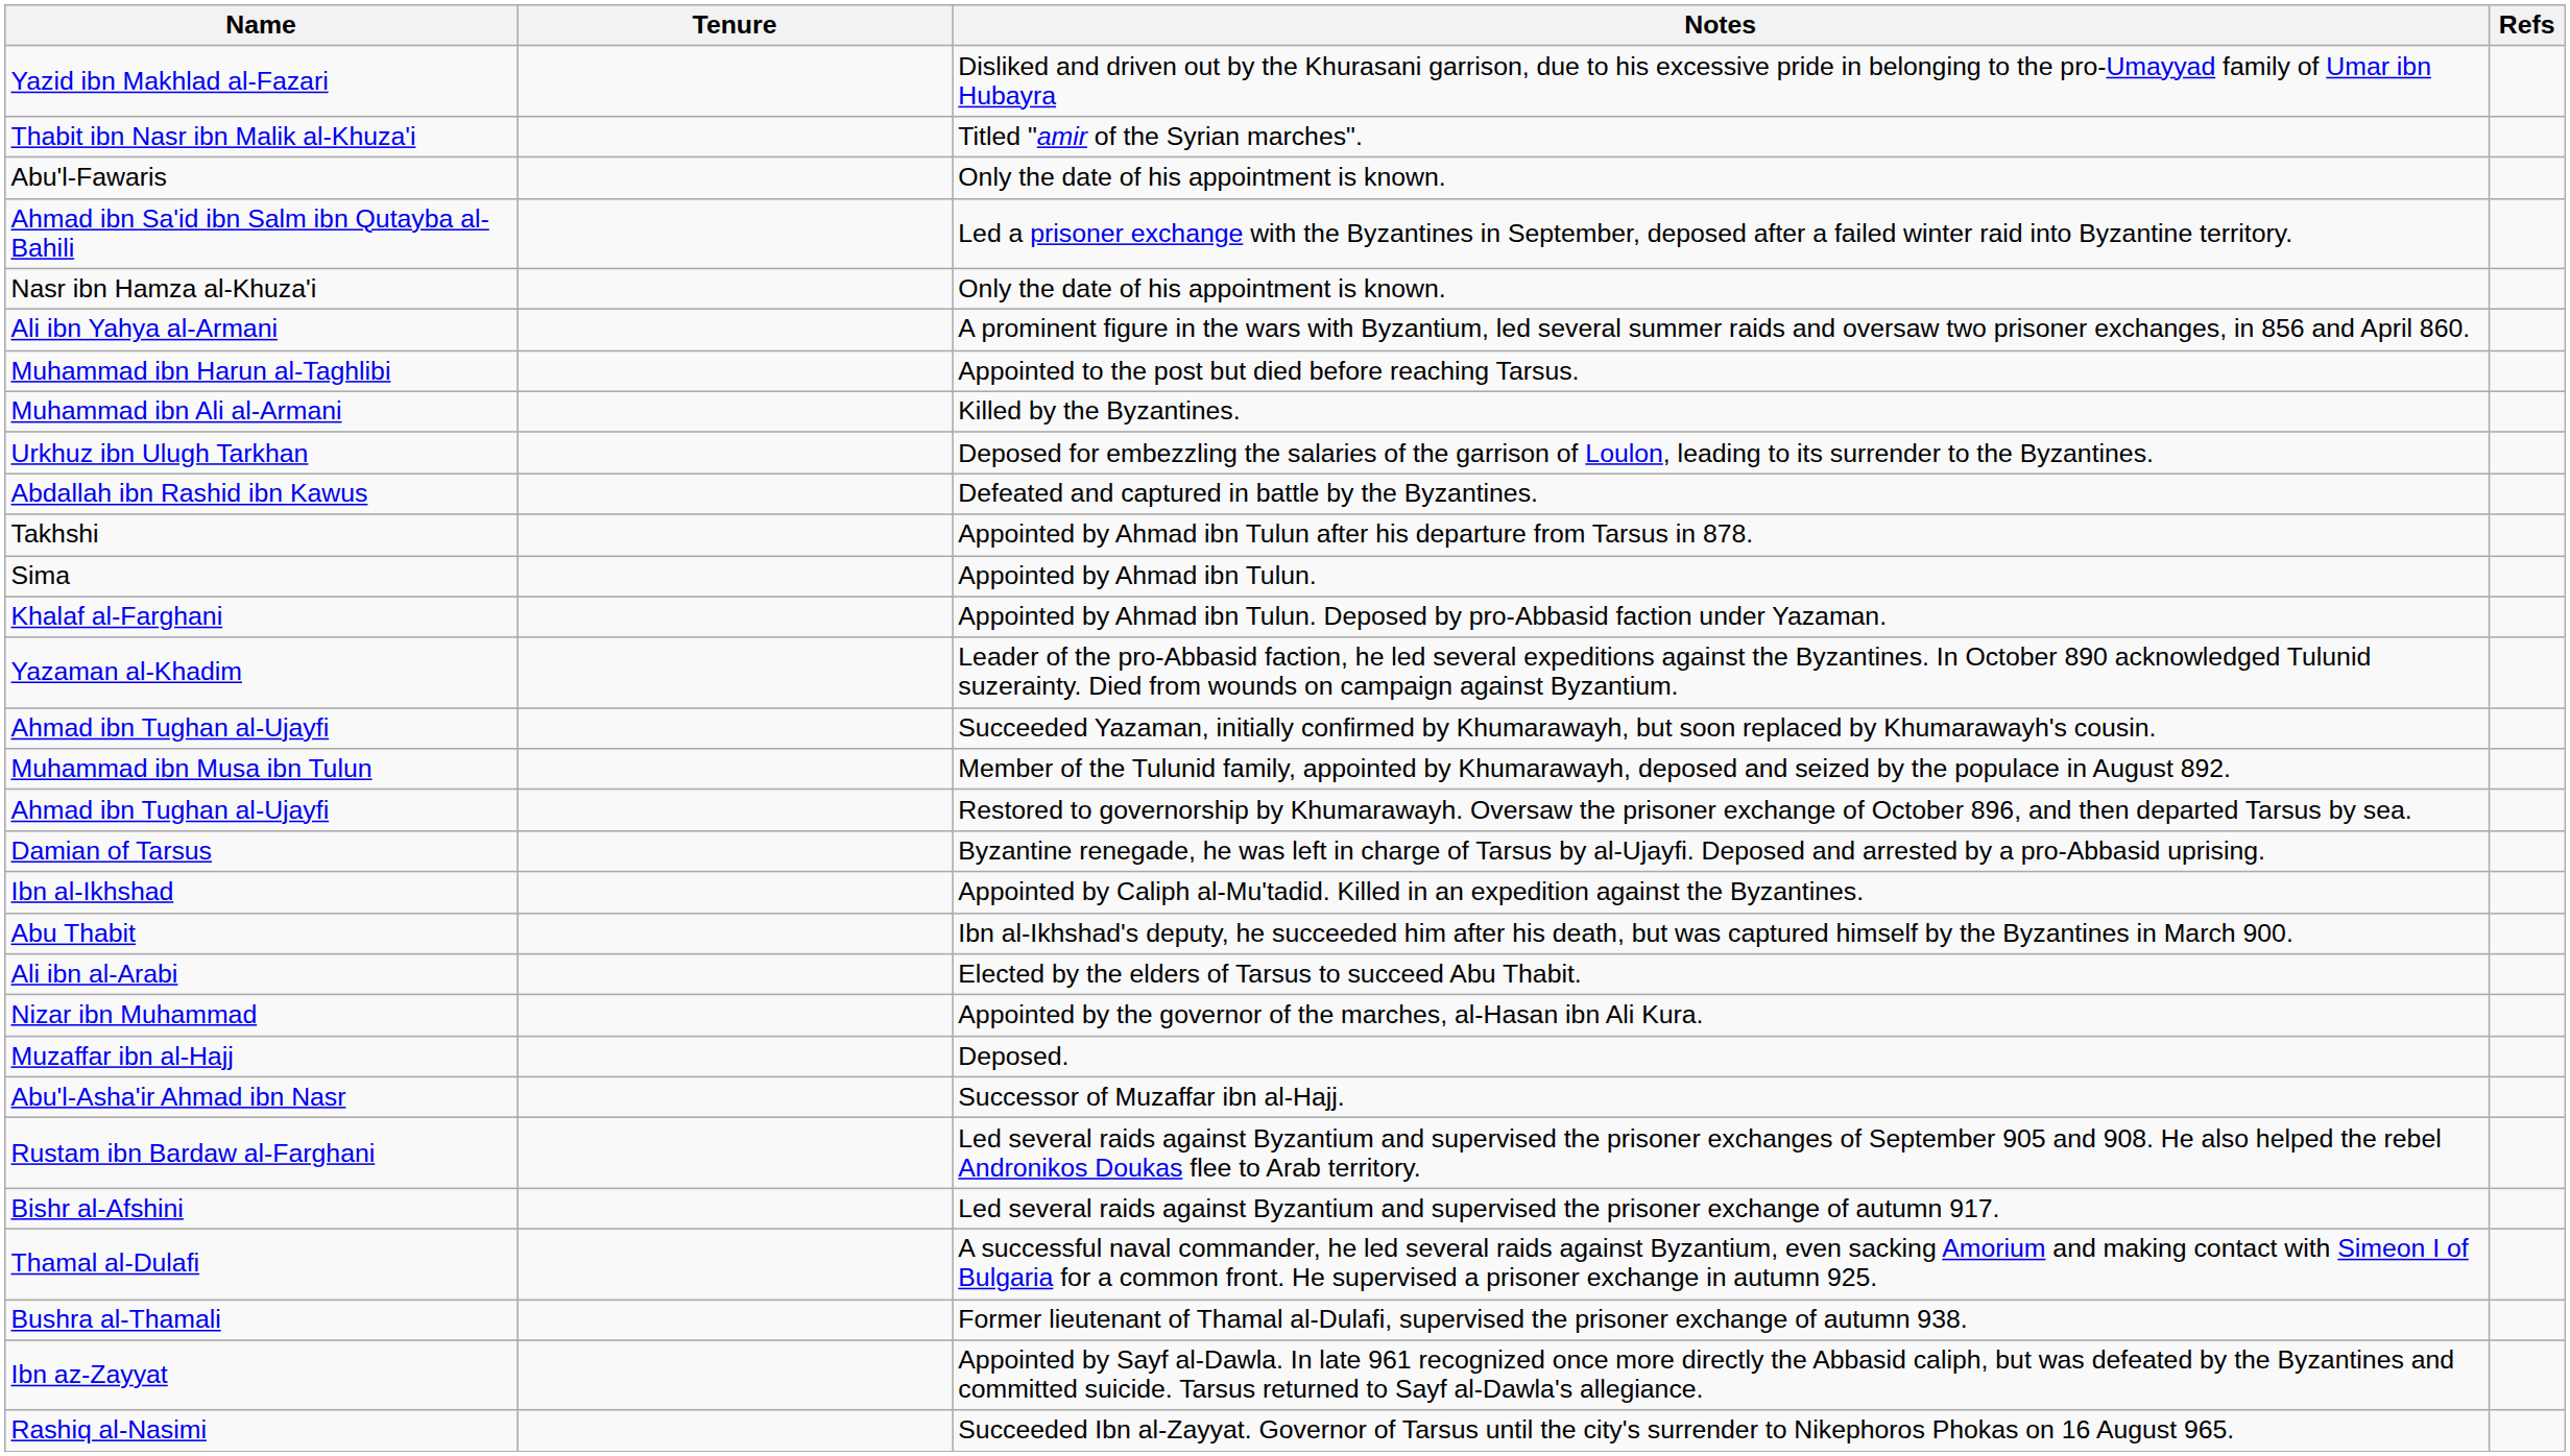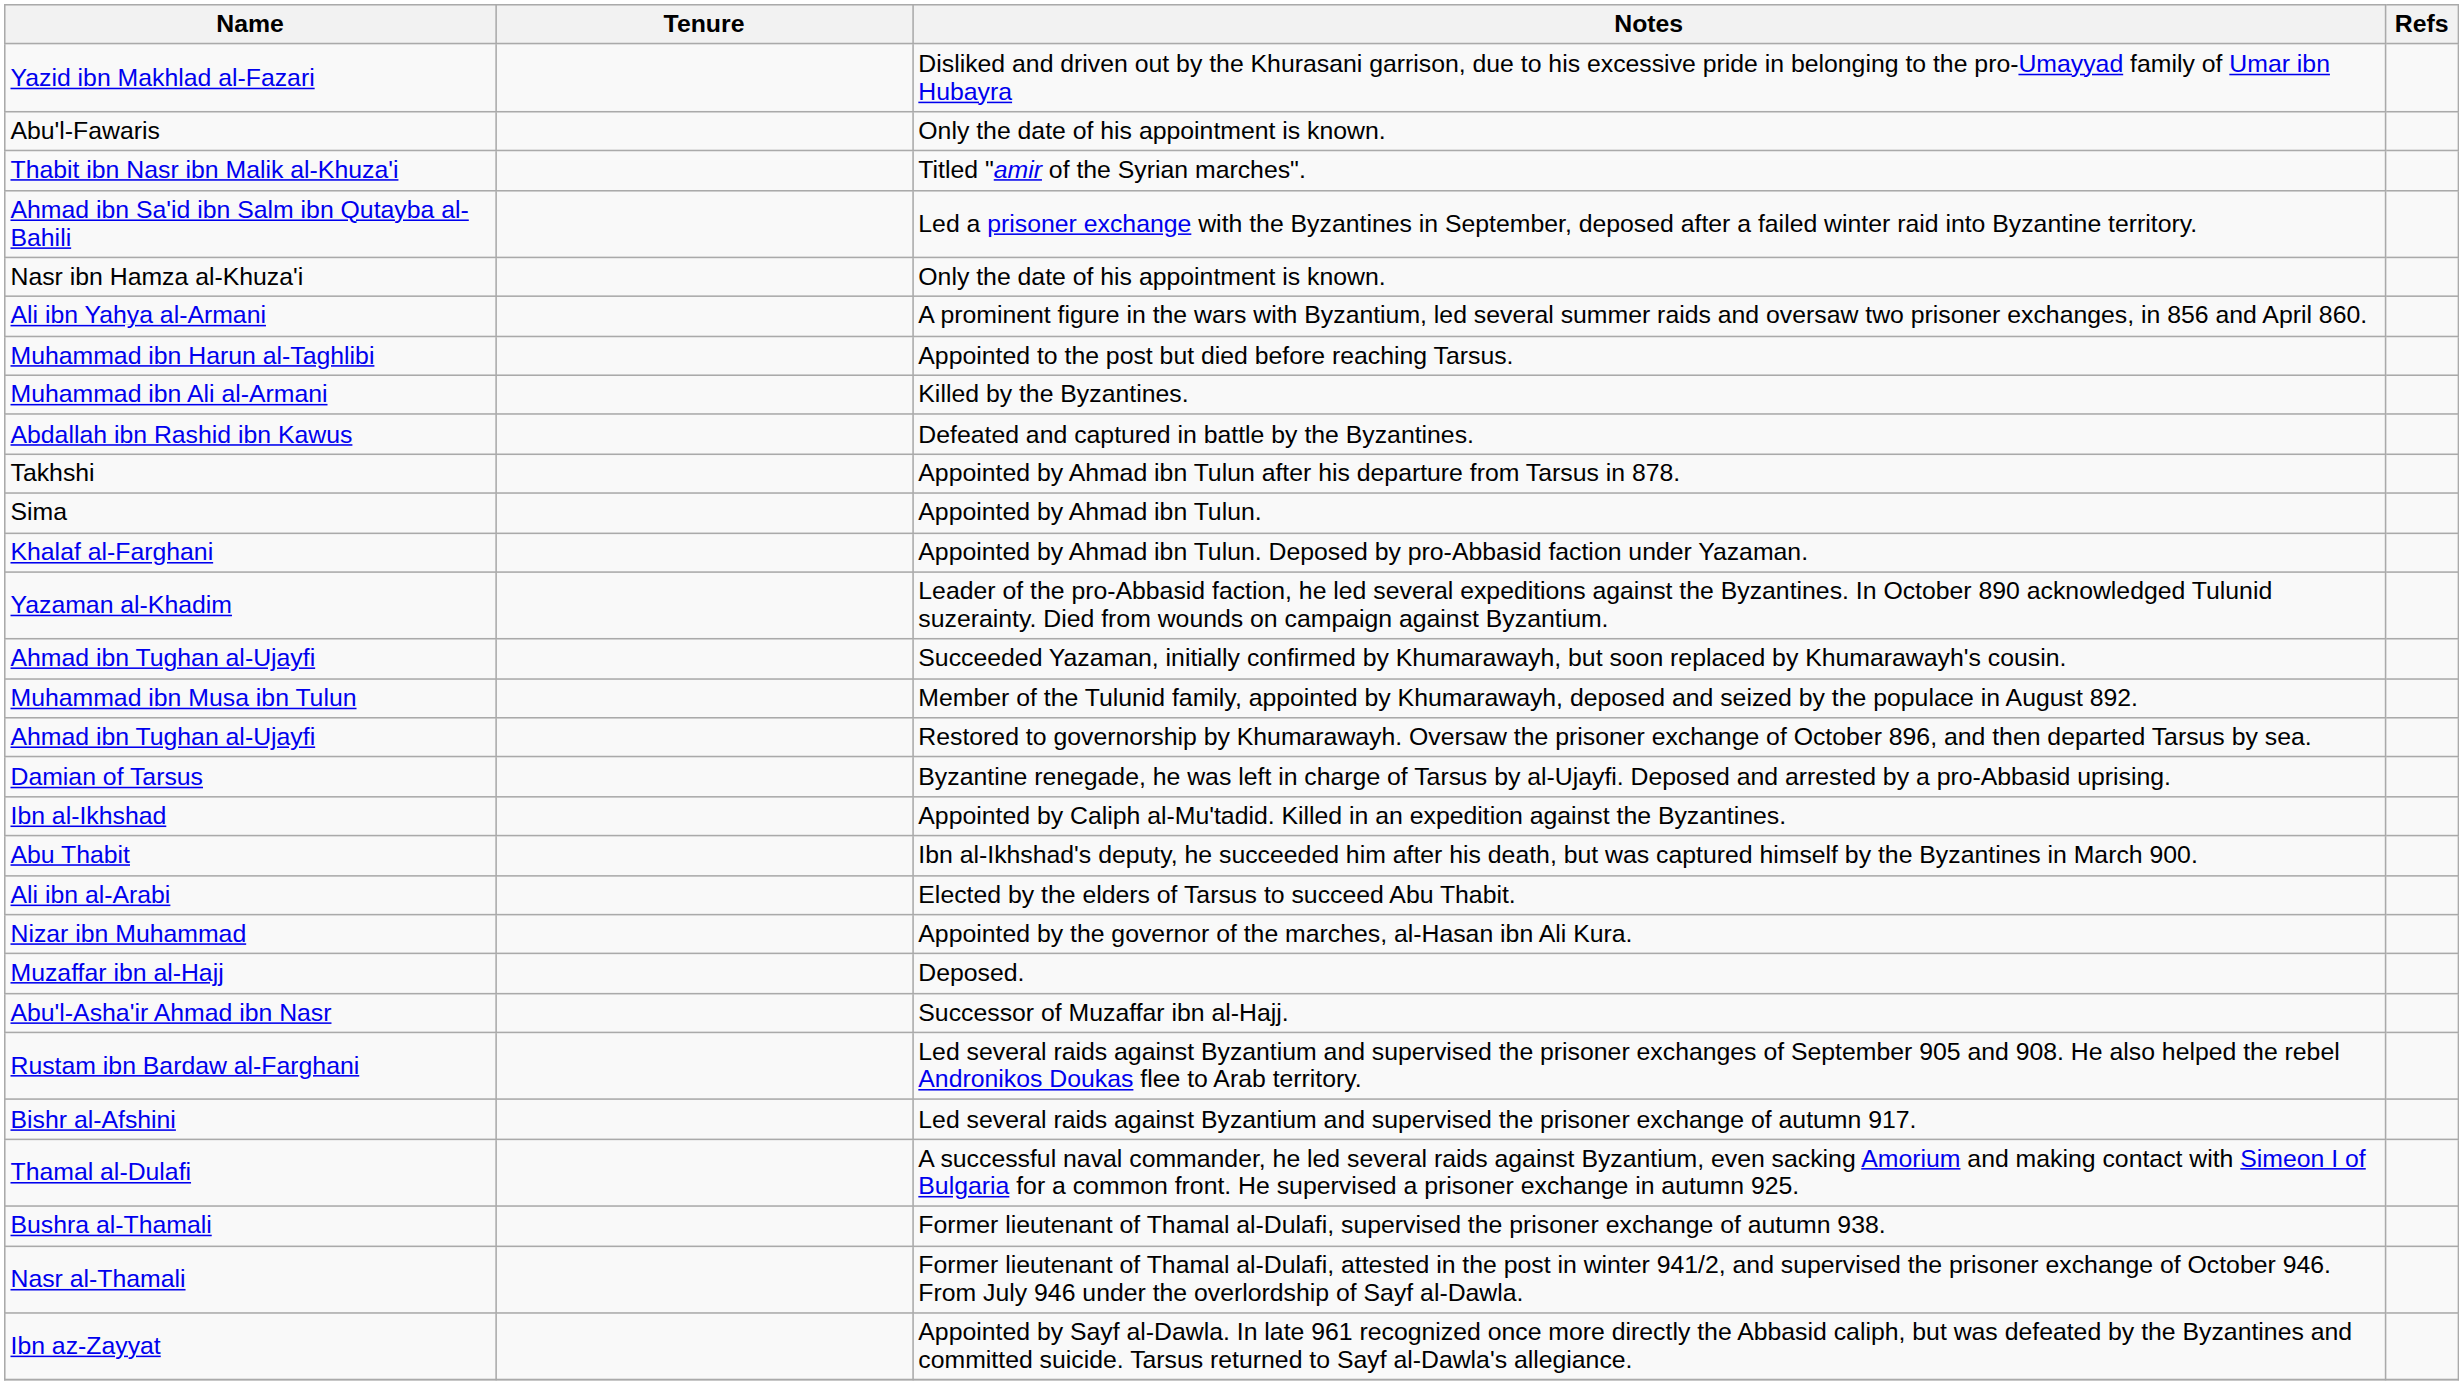 <table width=100% class="wikitable">
 <tr>
 <th width=20%>Name</th>
 <th width=17%>Tenure</th>
 <th width=60%>Notes</th>
 <th width=3%>Refs</th>
 </tr>
 <tr>
 <td><a href='#'>Yazid ibn Makhlad al-Fazari</a></td>
 <td></td>
 <td>Disliked and driven out by the Khurasani garrison, due to his excessive pride in belonging to the pro-<a href='#'>Umayyad</a> family of <a href='#'>Umar ibn Hubayra</a></td>
 <td></td>
 </tr>
 <tr>
+<td>Abu'l-Fawaris</td>
+<td></td>
+<td>Only the date of his appointment is known.</td>
+<td></td>
+</tr>
+<tr>
 <td><a href='#'>Thabit ibn Nasr ibn Malik al-Khuza'i</a></td>
 <td></td>
 <td>Titled "<em><a href='#'>amir</a></em> of the Syrian marches".</td>
-<td></td>
-</tr>
-<tr>
-<td>Abu'l-Fawaris</td>
-<td></td>
-<td>Only the date of his appointment is known.</td>
 <td></td>
 </tr>
 <tr>
 <td><a href='#'>Ahmad ibn Sa'id ibn Salm ibn Qutayba al-Bahili</a></td>
 <td></td>
 <td>Led a <a href='#'>prisoner exchange</a> with the Byzantines in September, deposed after a failed winter raid into Byzantine territory.</td>
 <td></td>
 </tr>
 <tr>
 <td>Nasr ibn Hamza al-Khuza'i</td>
 <td></td>
 <td>Only the date of his appointment is known.</td>
 <td></td>
 </tr>
 <tr>
 <td><a href='#'>Ali ibn Yahya al-Armani</a></td>
 <td></td>
 <td>A prominent figure in the wars with Byzantium, led several summer raids and oversaw two prisoner exchanges, in 856 and April 860.</td>
 <td></td>
 </tr>
 <tr>
 <td><a href='#'>Muhammad ibn Harun al-Taghlibi</a></td>
 <td></td>
 <td>Appointed to the post but died before reaching Tarsus.</td>
 <td></td>
 </tr>
 <tr>
 <td><a href='#'>Muhammad ibn Ali al-Armani</a></td>
 <td></td>
 <td>Killed by the Byzantines.</td>
-<td></td>
-</tr>
-<tr>
-<td><a href='#'>Urkhuz ibn Ulugh Tarkhan</a></td>
-<td></td>
-<td>Deposed for embezzling the salaries of the garrison of <a href='#'>Loulon</a>, leading to its surrender to the Byzantines.</td>
 <td></td>
 </tr>
 <tr>
 <td><a href='#'>Abdallah ibn Rashid ibn Kawus</a></td>
 <td></td>
 <td>Defeated and captured in battle by the Byzantines.</td>
 <td></td>
 </tr>
 <tr>
 <td>Takhshi</td>
 <td></td>
 <td>Appointed by Ahmad ibn Tulun after his departure from Tarsus in 878.</td>
 <td></td>
 </tr>
 <tr>
 <td>Sima</td>
 <td></td>
 <td>Appointed by Ahmad ibn Tulun.</td>
 <td></td>
 </tr>
 <tr>
 <td><a href='#'>Khalaf al-Farghani</a></td>
 <td></td>
 <td>Appointed by Ahmad ibn Tulun. Deposed by pro-Abbasid faction under Yazaman.</td>
 <td></td>
 </tr>
 <tr>
 <td><a href='#'>Yazaman al-Khadim</a></td>
 <td></td>
 <td>Leader of the pro-Abbasid faction, he led several expeditions against the Byzantines. In October 890 acknowledged Tulunid suzerainty. Died from wounds on campaign against Byzantium.</td>
 <td></td>
 </tr>
 <tr>
 <td><a href='#'>Ahmad ibn Tughan al-Ujayfi</a></td>
 <td></td>
 <td>Succeeded Yazaman, initially confirmed by Khumarawayh, but soon replaced by Khumarawayh's cousin.</td>
 <td></td>
 </tr>
 <tr>
 <td><a href='#'>Muhammad ibn Musa ibn Tulun</a></td>
 <td></td>
 <td>Member of the Tulunid family, appointed by Khumarawayh, deposed and seized by the populace in August 892.</td>
 <td></td>
 </tr>
 <tr>
 <td><a href='#'>Ahmad ibn Tughan al-Ujayfi</a></td>
 <td></td>
 <td>Restored to governorship by Khumarawayh. Oversaw the prisoner exchange of October 896, and then departed Tarsus by sea.</td>
 <td></td>
 </tr>
 <tr>
 <td><a href='#'>Damian of Tarsus</a></td>
 <td></td>
 <td>Byzantine renegade, he was left in charge of Tarsus by al-Ujayfi. Deposed and arrested by a pro-Abbasid uprising.</td>
 <td></td>
 </tr>
 <tr>
 <td><a href='#'>Ibn al-Ikhshad</a></td>
 <td></td>
 <td>Appointed by Caliph al-Mu'tadid. Killed in an expedition against the Byzantines.</td>
 <td></td>
 </tr>
 <tr>
 <td><a href='#'>Abu Thabit</a></td>
 <td></td>
 <td>Ibn al-Ikhshad's deputy, he succeeded him after his death, but was captured himself by the Byzantines in March 900.</td>
 <td></td>
 </tr>
 <tr>
 <td><a href='#'>Ali ibn al-Arabi</a></td>
 <td></td>
 <td>Elected by the elders of Tarsus to succeed Abu Thabit.</td>
 <td></td>
 </tr>
 <tr>
 <td><a href='#'>Nizar ibn Muhammad</a></td>
 <td></td>
 <td>Appointed by the governor of the marches, al-Hasan ibn Ali Kura.</td>
 <td></td>
 </tr>
 <tr>
 <td><a href='#'>Muzaffar ibn al-Hajj</a></td>
 <td></td>
 <td>Deposed.</td>
 <td></td>
 </tr>
 <tr>
 <td><a href='#'>Abu'l-Asha'ir Ahmad ibn Nasr</a></td>
 <td></td>
 <td>Successor of Muzaffar ibn al-Hajj.</td>
 <td></td>
 </tr>
 <tr>
 <td><a href='#'>Rustam ibn Bardaw al-Farghani</a></td>
 <td></td>
 <td>Led several raids against Byzantium and supervised the prisoner exchanges of September 905 and 908. He also helped the rebel <a href='#'>Andronikos Doukas</a> flee to Arab territory.</td>
 <td></td>
 </tr>
 <tr>
 <td><a href='#'>Bishr al-Afshini</a></td>
 <td></td>
 <td>Led several raids against Byzantium and supervised the prisoner exchange of autumn 917.</td>
 <td></td>
 </tr>
 <tr>
 <td><a href='#'>Thamal al-Dulafi</a></td>
 <td></td>
 <td>A successful naval commander, he led several raids against Byzantium, even sacking <a href='#'>Amorium</a> and making contact with <a href='#'>Simeon I of Bulgaria</a> for a common front. He supervised a prisoner exchange in autumn 925.</td>
 <td></td>
 </tr>
 <tr>
 <td><a href='#'>Bushra al-Thamali</a></td>
 <td></td>
 <td>Former lieutenant of Thamal al-Dulafi, supervised the prisoner exchange of autumn 938.</td>
 <td></td>
 </tr>
 <tr>
+<td><a href='#'>Nasr al-Thamali</a></td>
+<td></td>
+<td>Former lieutenant of Thamal al-Dulafi, attested in the post in winter 941/2, and supervised the prisoner exchange of October 946. From July 946 under the overlordship of Sayf al-Dawla.</td>
+<td></td>
+</tr>
+<tr>
 <td><a href='#'>Ibn az-Zayyat</a></td>
 <td></td>
 <td>Appointed by Sayf al-Dawla. In late 961 recognized once more directly the Abbasid caliph, but was defeated by the Byzantines and committed suicide. Tarsus returned to Sayf al-Dawla's allegiance.</td>
 <td></td>
 </tr>
 <tr>
-<td><a href='#'>Rashiq al-Nasimi</a></td>
-<td></td>
-<td>Succeeded Ibn al-Zayyat. Governor of Tarsus until the city's surrender to Nikephoros Phokas on 16 August 965.</td>
-<td></td>
-</tr>
-<tr>
 </tr>
 </table>
